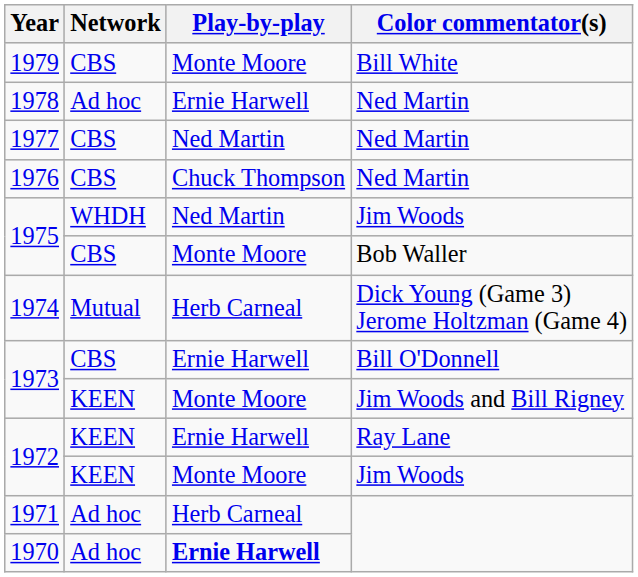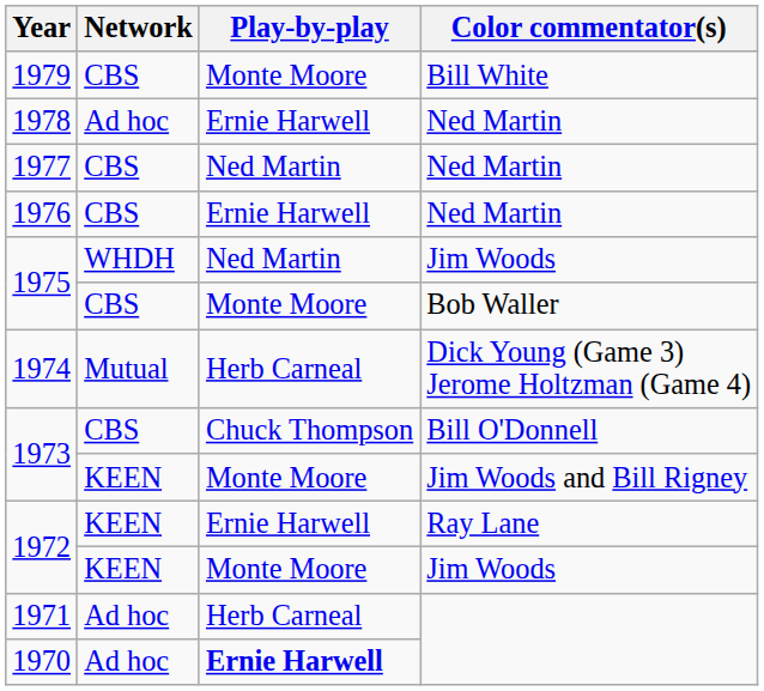 <table class="wikitable">
 <tr>
 <th>Year</th>
 <th>Network</th>
 <th><a href='#'>Play-by-play</a></th>
 <th><a href='#'>Color commentator</a>(s)</th>
 </tr>
 <tr>
 <td><a href='#'>1979</a></td>
 <td><a href='#'>CBS</a></td>
 <td><a href='#'>Monte Moore</a></td>
 <td><a href='#'>Bill White</a></td>
 </tr>
 <tr>
 <td><a href='#'>1978</a></td>
 <td><a href='#'>Ad hoc</a></td>
 <td><a href='#'>Ernie Harwell</a></td>
 <td><a href='#'>Ned Martin</a></td>
 </tr>
 <tr>
 <td><a href='#'>1977</a></td>
 <td><a href='#'>CBS</a></td>
 <td><a href='#'>Ned Martin</a></td>
 <td><a href='#'>Ned Martin</a></td>
 </tr>
 <tr>
 <td><a href='#'>1976</a></td>
 <td><a href='#'>CBS</a></td>
-<td><a href='#'>Chuck Thompson</a></td>
+<td><a href='#'>Ernie Harwell</a></td>
 <td><a href='#'>Ned Martin</a></td>
 </tr>
 <tr>
 <td rowspan="2"><a href='#'>1975</a></td>
 <td><a href='#'>WHDH</a></td>
 <td><a href='#'>Ned Martin</a></td>
 <td><a href='#'>Jim Woods</a></td>
 </tr>
 <tr>
 <td><a href='#'>CBS</a></td>
 <td><a href='#'>Monte Moore</a></td>
 <td>Bob Waller</td>
 </tr>
 <tr>
 <td><a href='#'>1974</a></td>
 <td><a href='#'>Mutual</a></td>
 <td><a href='#'>Herb Carneal</a></td>
 <td><a href='#'>Dick Young</a> (Game 3)<br><a href='#'>Jerome Holtzman</a> (Game 4)</td>
 </tr>
 <tr>
 <td rowspan="2"><a href='#'>1973</a></td>
 <td><a href='#'>CBS</a></td>
-<td><a href='#'>Ernie Harwell</a></td>
+<td><a href='#'>Chuck Thompson</a></td>
 <td><a href='#'>Bill O'Donnell</a></td>
 </tr>
 <tr>
 <td><a href='#'>KEEN</a></td>
 <td><a href='#'>Monte Moore</a></td>
 <td><a href='#'>Jim Woods</a> and <a href='#'>Bill Rigney</a></td>
 </tr>
 <tr>
 <td rowspan="2"><a href='#'>1972</a></td>
 <td><a href='#'>KEEN</a></td>
 <td><a href='#'>Ernie Harwell</a></td>
 <td><a href='#'>Ray Lane</a></td>
 </tr>
 <tr>
 <td><a href='#'>KEEN</a></td>
 <td><a href='#'>Monte Moore</a></td>
 <td><a href='#'>Jim Woods</a></td>
 </tr>
 <tr>
 <td><a href='#'>1971</a></td>
 <td><a href='#'>Ad hoc</a></td>
 <td><a href='#'>Herb Carneal</a></td>
 </tr>
 <tr>
 <td><a href='#'>1970</a></td>
 <td><a href='#'>Ad hoc</a></td>
 <td><strong><a href='#'>Ernie Harwell</a></strong></td>
 </tr>
 </table>
